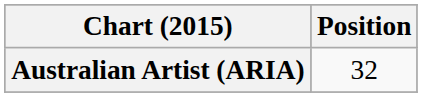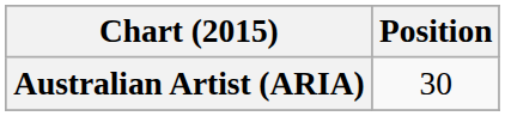 <table class="wikitable sortable plainrowheaders" style="text-align:center">
 <tr>
 <th scope="col">Chart (2015)</th>
 <th scope="col">Position</th>
 </tr>
 <tr>
 <th scope="row">Australian Artist (ARIA)</th>
-<td>32</td>
+<td>30</td>
 </tr>
 </table>
